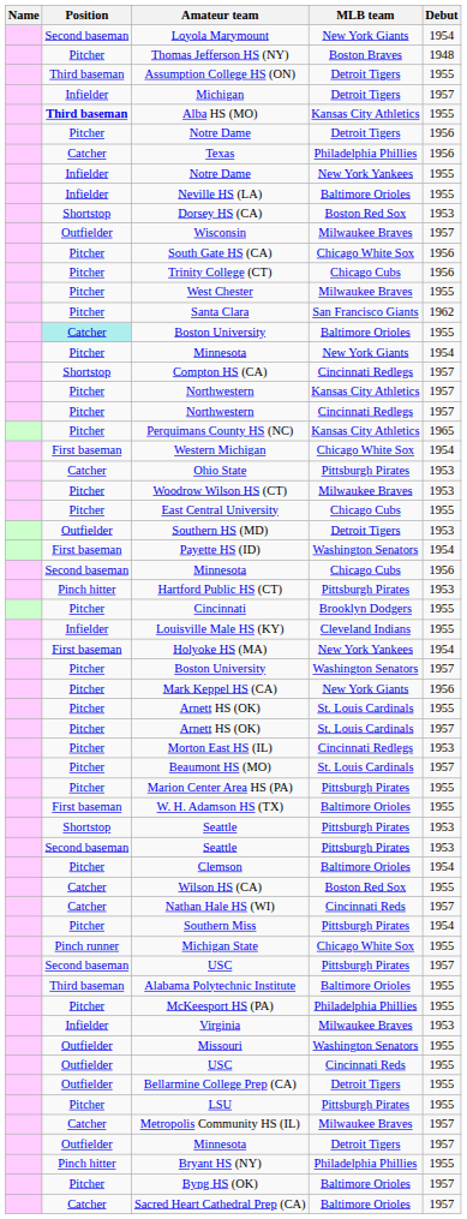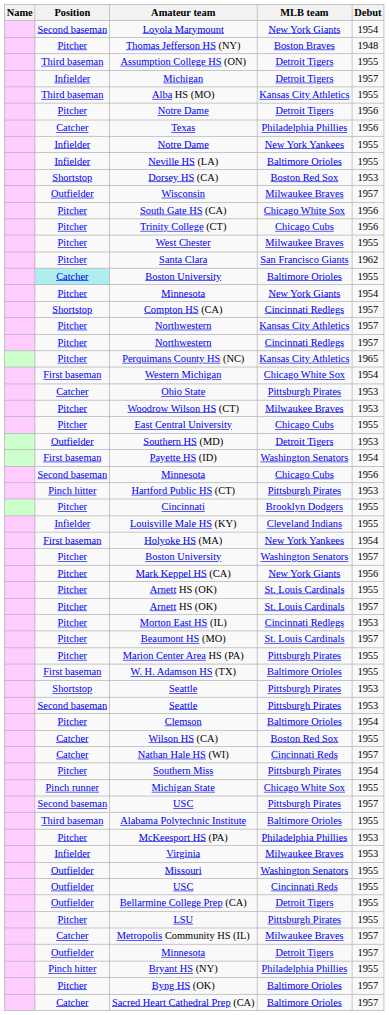 <table class="wikitable sortable plainrowheaders" style="text-align: center;">
 <tr>
 <th scope="col">Name</th>
 <th scope="col">Position</th>
 <th scope="col">Amateur team</th>
 <th scope="col">MLB team</th>
 <th scope="col">Debut</th>
 </tr>
 <tr>
 <th scope="row" style="background-color:#ffccff; text-align:center"></th>
 <td><a href='#'>Second baseman</a></td>
 <td><a href='#'>Loyola Marymount</a></td>
 <td><a href='#'>New York Giants</a></td>
 <td>1954</td>
 </tr>
 <tr>
 <th scope="row" style="background-color:#ffccff; text-align:center"></th>
 <td><a href='#'>Pitcher</a></td>
 <td><a href='#'>Thomas Jefferson HS</a> (NY)</td>
 <td><a href='#'>Boston Braves</a></td>
 <td>1948</td>
 </tr>
 <tr>
 <th scope="row" style="background-color:#ffccff; text-align:center"></th>
 <td><a href='#'>Third baseman</a></td>
 <td><a href='#'>Assumption College HS</a> (ON)</td>
 <td><a href='#'>Detroit Tigers</a></td>
 <td>1955</td>
 </tr>
 <tr>
 <th scope="row" style="background-color:#ffccff; text-align:center"></th>
 <td><a href='#'>Infielder</a></td>
 <td><a href='#'>Michigan</a></td>
 <td><a href='#'>Detroit Tigers</a></td>
 <td>1957</td>
 </tr>
 <tr>
 <th scope="row" style="background-color:#ffccff; text-align:center"></th>
-<td><strong><a href='#'>Third baseman</a></strong></td>
+<td><a href='#'>Third baseman</a></td>
 <td><a href='#'>Alba</a> HS (MO)</td>
 <td><a href='#'>Kansas City Athletics</a></td>
 <td>1955</td>
 </tr>
 <tr>
 <th scope="row" style="background-color:#ffccff; text-align:center"></th>
 <td><a href='#'>Pitcher</a></td>
 <td><a href='#'>Notre Dame</a></td>
 <td><a href='#'>Detroit Tigers</a></td>
 <td>1956</td>
 </tr>
 <tr>
 <th scope="row" style="background-color:#ffccff; text-align:center"></th>
 <td><a href='#'>Catcher</a></td>
 <td><a href='#'>Texas</a></td>
 <td><a href='#'>Philadelphia Phillies</a></td>
 <td>1956</td>
 </tr>
 <tr>
 <th scope="row" style="background-color:#ffccff; text-align:center"></th>
 <td><a href='#'>Infielder</a></td>
 <td><a href='#'>Notre Dame</a></td>
 <td><a href='#'>New York Yankees</a></td>
 <td>1955</td>
 </tr>
 <tr>
 <th scope="row" style="background-color:#ffccff; text-align:center"></th>
 <td><a href='#'>Infielder</a></td>
 <td><a href='#'>Neville HS</a> (LA)</td>
 <td><a href='#'>Baltimore Orioles</a></td>
 <td>1955</td>
 </tr>
 <tr>
 <th scope="row" style="background-color:#ffccff; text-align:center"></th>
 <td><a href='#'>Shortstop</a></td>
 <td><a href='#'>Dorsey HS</a> (CA)</td>
 <td><a href='#'>Boston Red Sox</a></td>
 <td>1953</td>
 </tr>
 <tr>
 <th scope="row" style="background-color:#ffccff; text-align:center"></th>
 <td><a href='#'>Outfielder</a></td>
 <td><a href='#'>Wisconsin</a></td>
 <td><a href='#'>Milwaukee Braves</a></td>
 <td>1957</td>
 </tr>
 <tr>
 <th scope="row" style="background-color:#ffccff; text-align:center"></th>
 <td><a href='#'>Pitcher</a></td>
 <td><a href='#'>South Gate HS</a> (CA)</td>
 <td><a href='#'>Chicago White Sox</a></td>
 <td>1956</td>
 </tr>
 <tr>
 <th scope="row" style="background-color:#ffccff; text-align:center"></th>
 <td><a href='#'>Pitcher</a></td>
 <td><a href='#'>Trinity College</a> (CT)</td>
 <td><a href='#'>Chicago Cubs</a></td>
 <td>1956</td>
 </tr>
 <tr>
 <th scope="row" style="background-color:#ffccff; text-align:center"></th>
 <td><a href='#'>Pitcher</a></td>
 <td><a href='#'>West Chester</a></td>
 <td><a href='#'>Milwaukee Braves</a></td>
 <td>1955</td>
 </tr>
 <tr>
 <th scope="row" style="background-color:#ffccff; text-align:center"></th>
 <td><a href='#'>Pitcher</a></td>
 <td><a href='#'>Santa Clara</a></td>
 <td><a href='#'>San Francisco Giants</a></td>
 <td>1962</td>
 </tr>
 <tr>
 <th scope="row" style="background-color:#ffccff; text-align:center"></th>
 <td style="background: paleturquoise;"><a href='#'>Catcher</a></td>
 <td><a href='#'>Boston University</a></td>
 <td><a href='#'>Baltimore Orioles</a></td>
 <td>1955</td>
 </tr>
 <tr>
 <th scope="row" style="background-color:#ffccff; text-align:center"></th>
 <td><a href='#'>Pitcher</a></td>
 <td><a href='#'>Minnesota</a></td>
 <td><a href='#'>New York Giants</a></td>
 <td>1954</td>
 </tr>
 <tr>
 <th scope="row" style="background-color:#ffccff; text-align:center"></th>
 <td><a href='#'>Shortstop</a></td>
 <td><a href='#'>Compton HS</a> (CA)</td>
 <td><a href='#'>Cincinnati Redlegs</a></td>
 <td>1957</td>
 </tr>
 <tr>
 <th scope="row" style="background-color:#ffccff; text-align:center"></th>
 <td><a href='#'>Pitcher</a></td>
 <td><a href='#'>Northwestern</a></td>
 <td><a href='#'>Kansas City Athletics</a></td>
 <td>1957</td>
 </tr>
 <tr>
 <th scope="row" style="background-color:#ffccff; text-align:center"></th>
 <td><a href='#'>Pitcher</a></td>
 <td><a href='#'>Northwestern</a></td>
 <td><a href='#'>Cincinnati Redlegs</a></td>
 <td>1957</td>
 </tr>
 <tr>
 <th scope="row" style="background-color:#ccffcc; text-align:center"></th>
 <td><a href='#'>Pitcher</a></td>
 <td><a href='#'>Perquimans County HS</a> (NC)</td>
 <td><a href='#'>Kansas City Athletics</a></td>
 <td>1965</td>
 </tr>
 <tr>
 <th scope="row" style="background-color:#ffccff; text-align:center"></th>
 <td><a href='#'>First baseman</a></td>
 <td><a href='#'>Western Michigan</a></td>
 <td><a href='#'>Chicago White Sox</a></td>
 <td>1954</td>
 </tr>
 <tr>
 <th scope="row" style="background-color:#ffccff; text-align:center"></th>
 <td><a href='#'>Catcher</a></td>
 <td><a href='#'>Ohio State</a></td>
 <td><a href='#'>Pittsburgh Pirates</a></td>
 <td>1953</td>
 </tr>
 <tr>
 <th scope="row" style="background-color:#ffccff; text-align:center"></th>
 <td><a href='#'>Pitcher</a></td>
 <td><a href='#'>Woodrow Wilson HS</a> (CT)</td>
 <td><a href='#'>Milwaukee Braves</a></td>
 <td>1953</td>
 </tr>
 <tr>
 <th scope="row" style="background-color:#ffccff; text-align:center"></th>
 <td><a href='#'>Pitcher</a></td>
 <td><a href='#'>East Central University</a></td>
 <td><a href='#'>Chicago Cubs</a></td>
 <td>1955</td>
 </tr>
 <tr>
 <th scope="row" style="background-color:#ccffcc; text-align:center"></th>
 <td><a href='#'>Outfielder</a></td>
 <td><a href='#'>Southern HS</a> (MD)</td>
 <td><a href='#'>Detroit Tigers</a></td>
 <td>1953</td>
 </tr>
 <tr>
 <th scope="row" style="background-color:#ccffcc; text-align:center"></th>
 <td><a href='#'>First baseman</a></td>
 <td><a href='#'>Payette HS</a> (ID)</td>
 <td><a href='#'>Washington Senators</a></td>
 <td>1954</td>
 </tr>
 <tr>
 <th scope="row" style="background-color:#ffccff; text-align:center"></th>
 <td><a href='#'>Second baseman</a></td>
 <td><a href='#'>Minnesota</a></td>
 <td><a href='#'>Chicago Cubs</a></td>
 <td>1956</td>
 </tr>
 <tr>
 <th scope="row" style="background-color:#ffccff; text-align:center"></th>
 <td><a href='#'>Pinch hitter</a></td>
 <td><a href='#'>Hartford Public HS</a> (CT)</td>
 <td><a href='#'>Pittsburgh Pirates</a></td>
 <td>1953</td>
 </tr>
 <tr>
 <th scope="row" style="background-color:#ccffcc; text-align:center"></th>
 <td><a href='#'>Pitcher</a></td>
 <td><a href='#'>Cincinnati</a></td>
 <td><a href='#'>Brooklyn Dodgers</a></td>
 <td>1955</td>
 </tr>
 <tr>
 <th scope="row" style="background-color:#ffccff; text-align:center"></th>
 <td><a href='#'>Infielder</a></td>
 <td><a href='#'>Louisville Male HS</a> (KY)</td>
 <td><a href='#'>Cleveland Indians</a></td>
 <td>1955</td>
 </tr>
 <tr>
 <th scope="row" style="background-color:#ffccff; text-align:center"></th>
 <td><a href='#'>First baseman</a></td>
 <td><a href='#'>Holyoke HS</a> (MA)</td>
 <td><a href='#'>New York Yankees</a></td>
 <td>1954</td>
 </tr>
 <tr>
 <th scope="row" style="background-color:#ffccff; text-align:center"></th>
 <td><a href='#'>Pitcher</a></td>
 <td><a href='#'>Boston University</a></td>
 <td><a href='#'>Washington Senators</a></td>
 <td>1957</td>
 </tr>
 <tr>
 <th scope="row" style="background-color:#ffccff; text-align:center"></th>
 <td><a href='#'>Pitcher</a></td>
 <td><a href='#'>Mark Keppel HS</a> (CA)</td>
 <td><a href='#'>New York Giants</a></td>
 <td>1956</td>
 </tr>
 <tr>
 <th scope="row" style="background-color:#ffccff; text-align:center"></th>
 <td><a href='#'>Pitcher</a></td>
 <td><a href='#'>Arnett</a> HS (OK)</td>
 <td><a href='#'>St. Louis Cardinals</a></td>
 <td>1955</td>
 </tr>
 <tr>
 <th scope="row" style="background-color:#ffccff; text-align:center"></th>
 <td><a href='#'>Pitcher</a></td>
 <td><a href='#'>Arnett</a> HS (OK)</td>
 <td><a href='#'>St. Louis Cardinals</a></td>
 <td>1957</td>
 </tr>
 <tr>
 <th scope="row" style="background-color:#ffccff; text-align:center"></th>
 <td><a href='#'>Pitcher</a></td>
 <td><a href='#'>Morton East HS</a> (IL)</td>
 <td><a href='#'>Cincinnati Redlegs</a></td>
 <td>1953</td>
 </tr>
 <tr>
 <th scope="row" style="background-color:#ffccff; text-align:center"></th>
 <td><a href='#'>Pitcher</a></td>
 <td><a href='#'>Beaumont HS</a> (MO)</td>
 <td><a href='#'>St. Louis Cardinals</a></td>
 <td>1957</td>
 </tr>
 <tr>
 <th scope="row" style="background-color:#ffccff; text-align:center"></th>
 <td><a href='#'>Pitcher</a></td>
 <td><a href='#'>Marion Center Area</a> HS (PA)</td>
 <td><a href='#'>Pittsburgh Pirates</a></td>
 <td>1955</td>
 </tr>
 <tr>
 <th scope="row" style="background-color:#ffccff; text-align:center"></th>
 <td><a href='#'>First baseman</a></td>
 <td><a href='#'>W. H. Adamson HS</a> (TX)</td>
 <td><a href='#'>Baltimore Orioles</a></td>
 <td>1955</td>
 </tr>
 <tr>
 <th scope="row" style="background-color:#ffccff; text-align:center"></th>
 <td><a href='#'>Shortstop</a></td>
 <td><a href='#'>Seattle</a></td>
 <td><a href='#'>Pittsburgh Pirates</a></td>
 <td>1953</td>
 </tr>
 <tr>
 <th scope="row" style="background-color:#ffccff; text-align:center"></th>
 <td><a href='#'>Second baseman</a></td>
 <td><a href='#'>Seattle</a></td>
 <td><a href='#'>Pittsburgh Pirates</a></td>
 <td>1953</td>
 </tr>
 <tr>
 <th scope="row" style="background-color:#ffccff; text-align:center"></th>
 <td><a href='#'>Pitcher</a></td>
 <td><a href='#'>Clemson</a></td>
 <td><a href='#'>Baltimore Orioles</a></td>
 <td>1954</td>
 </tr>
 <tr>
 <th scope="row" style="background-color:#ffccff; text-align:center"></th>
 <td><a href='#'>Catcher</a></td>
 <td><a href='#'>Wilson HS</a> (CA)</td>
 <td><a href='#'>Boston Red Sox</a></td>
 <td>1955</td>
 </tr>
 <tr>
 <th scope="row" style="background-color:#ffccff; text-align:center"></th>
 <td><a href='#'>Catcher</a></td>
 <td><a href='#'>Nathan Hale HS</a> (WI)</td>
 <td><a href='#'>Cincinnati Reds</a></td>
 <td>1957</td>
 </tr>
 <tr>
 <th scope="row" style="background-color:#ffccff; text-align:center"></th>
 <td><a href='#'>Pitcher</a></td>
 <td><a href='#'>Southern Miss</a></td>
 <td><a href='#'>Pittsburgh Pirates</a></td>
 <td>1954</td>
 </tr>
 <tr>
 <th scope="row" style="background-color:#ffccff; text-align:center"></th>
 <td><a href='#'>Pinch runner</a></td>
 <td><a href='#'>Michigan State</a></td>
 <td><a href='#'>Chicago White Sox</a></td>
 <td>1955</td>
 </tr>
 <tr>
 <th scope="row" style="background-color:#ffccff; text-align:center"></th>
 <td><a href='#'>Second baseman</a></td>
 <td><a href='#'>USC</a></td>
 <td><a href='#'>Pittsburgh Pirates</a></td>
 <td>1957</td>
 </tr>
 <tr>
 <th scope="row" style="background-color:#ffccff; text-align:center"></th>
 <td><a href='#'>Third baseman</a></td>
 <td><a href='#'>Alabama Polytechnic Institute</a></td>
 <td><a href='#'>Baltimore Orioles</a></td>
 <td>1955</td>
 </tr>
 <tr>
 <th scope="row" style="background-color:#ffccff; text-align:center"></th>
 <td><a href='#'>Pitcher</a></td>
 <td><a href='#'>McKeesport HS</a> (PA)</td>
 <td><a href='#'>Philadelphia Phillies</a></td>
-<td>1955</td>
+<td>1953</td>
 </tr>
 <tr>
 <th scope="row" style="background-color:#ffccff; text-align:center"></th>
 <td><a href='#'>Infielder</a></td>
 <td><a href='#'>Virginia</a></td>
 <td><a href='#'>Milwaukee Braves</a></td>
 <td>1953</td>
 </tr>
 <tr>
 <th scope="row" style="background-color:#ffccff; text-align:center"></th>
 <td><a href='#'>Outfielder</a></td>
 <td><a href='#'>Missouri</a></td>
 <td><a href='#'>Washington Senators</a></td>
 <td>1955</td>
 </tr>
 <tr>
 <th scope="row" style="background-color:#ffccff; text-align:center"></th>
 <td><a href='#'>Outfielder</a></td>
 <td><a href='#'>USC</a></td>
 <td><a href='#'>Cincinnati Reds</a></td>
 <td>1955</td>
 </tr>
 <tr>
 <th scope="row" style="background-color:#ffccff; text-align:center"></th>
 <td><a href='#'>Outfielder</a></td>
 <td><a href='#'>Bellarmine College Prep</a> (CA)</td>
 <td><a href='#'>Detroit Tigers</a></td>
 <td>1955</td>
 </tr>
 <tr>
 <th scope="row" style="background-color:#ffccff; text-align:center"></th>
 <td><a href='#'>Pitcher</a></td>
 <td><a href='#'>LSU</a></td>
 <td><a href='#'>Pittsburgh Pirates</a></td>
 <td>1955</td>
 </tr>
 <tr>
 <th scope="row" style="background-color:#ffccff; text-align:center"></th>
 <td><a href='#'>Catcher</a></td>
 <td><a href='#'>Metropolis</a> Community HS (IL)</td>
 <td><a href='#'>Milwaukee Braves</a></td>
 <td>1957</td>
 </tr>
 <tr>
 <th scope="row" style="background-color:#ffccff; text-align:center"></th>
 <td><a href='#'>Outfielder</a></td>
 <td><a href='#'>Minnesota</a></td>
 <td><a href='#'>Detroit Tigers</a></td>
 <td>1957</td>
 </tr>
 <tr>
 <th scope="row" style="background-color:#ffccff; text-align:center"></th>
 <td><a href='#'>Pinch hitter</a></td>
 <td><a href='#'>Bryant HS</a> (NY)</td>
 <td><a href='#'>Philadelphia Phillies</a></td>
 <td>1955</td>
 </tr>
 <tr>
 <th scope="row" style="background-color:#ffccff; text-align:center"></th>
 <td><a href='#'>Pitcher</a></td>
 <td><a href='#'>Byng HS</a> (OK)</td>
 <td><a href='#'>Baltimore Orioles</a></td>
 <td>1957</td>
 </tr>
 <tr>
 <th scope="row" style="background-color:#ffccff; text-align:center"></th>
 <td><a href='#'>Catcher</a></td>
 <td><a href='#'>Sacred Heart Cathedral Prep</a> (CA)</td>
 <td><a href='#'>Baltimore Orioles</a></td>
 <td>1957</td>
 </tr>
 </table>
